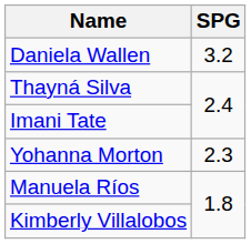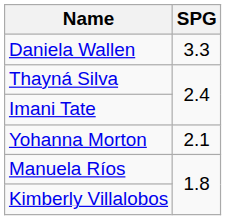 <table class=wikitable>
 <tr>
 <th>Name</th>
 <th>SPG</th>
 </tr>
 <tr>
 <td> <a href='#'>Daniela Wallen</a></td>
-<td align=center>3.2</td>
+<td align=center>3.3</td>
 </tr>
 <tr>
 <td> <a href='#'>Thayná Silva</a></td>
 <td align=center rowspan=2>2.4</td>
 </tr>
 <tr>
 <td> <a href='#'>Imani Tate</a></td>
 </tr>
 <tr>
 <td> <a href='#'>Yohanna Morton</a></td>
-<td align=center>2.3</td>
+<td align=center>2.1</td>
 </tr>
 <tr>
 <td> <a href='#'>Manuela Ríos</a></td>
 <td align=center rowspan=2>1.8</td>
 </tr>
 <tr>
 <td> <a href='#'>Kimberly Villalobos</a></td>
 </tr>
 </table>
